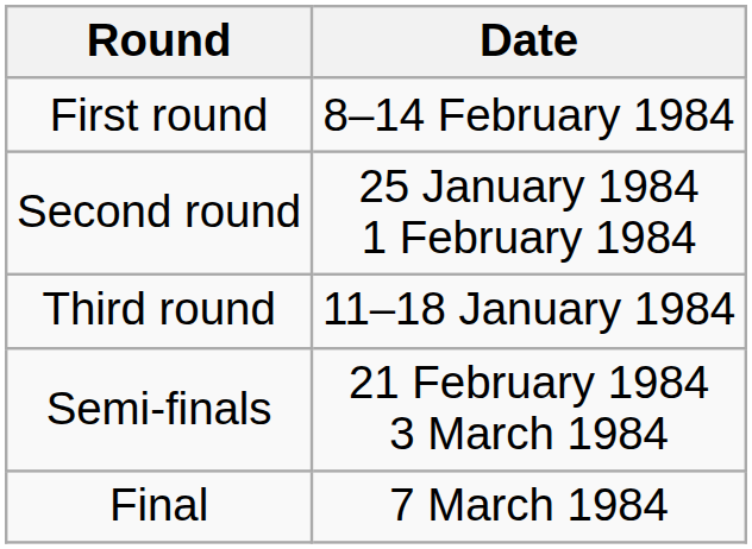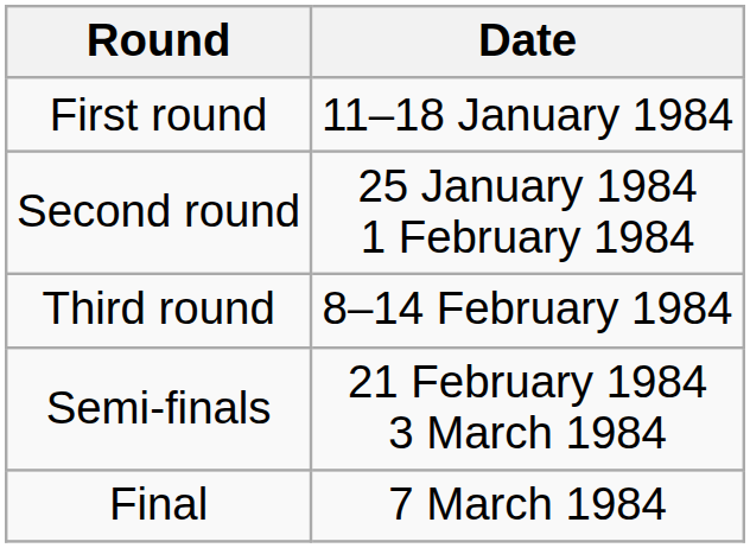 <table class="wikitable" style="text-align: center">
 <tr>
 <th>Round</th>
 <th>Date</th>
 </tr>
 <tr>
 <td>First round</td>
-<td>8–14 February 1984</td>
+<td>11–18 January 1984</td>
 </tr>
 <tr>
 <td>Second round</td>
 <td>25 January 1984<br>1 February 1984</td>
 </tr>
 <tr>
 <td>Third round</td>
-<td>11–18 January 1984</td>
+<td>8–14 February 1984</td>
 </tr>
 <tr>
 <td>Semi-finals</td>
 <td>21 February 1984<br>3 March 1984</td>
 </tr>
 <tr>
 <td>Final</td>
 <td>7 March 1984</td>
 </tr>
 </table>
